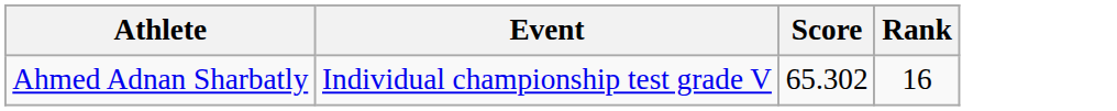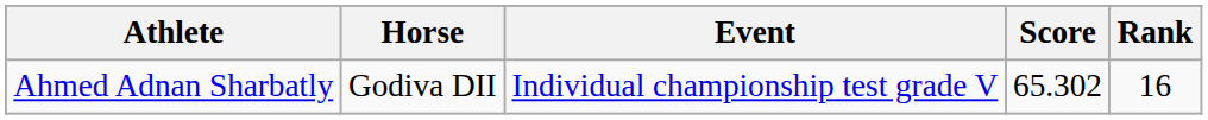 <table class=wikitable style=font-size:90%;text-align:center>
 <tr>
 <th>Athlete</th>
+<th>Horse</th>
 <th>Event</th>
 <th>Score</th>
 <th>Rank</th>
 </tr>
 <tr>
 <td align=left><a href='#'>Ahmed Adnan Sharbatly</a></td>
+<td align=left>Godiva DII</td>
 <td align=left><a href='#'>Individual championship test grade V</a></td>
 <td>65.302</td>
 <td>16</td>
 </tr>
 </table>
